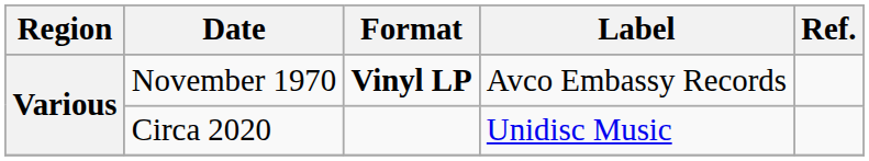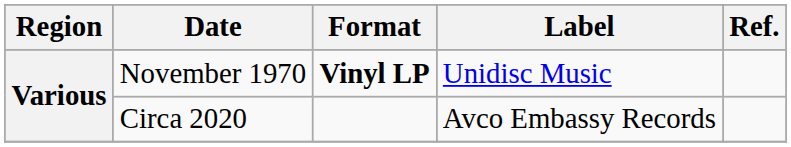 <table class="wikitable plainrowheaders">
 <tr>
 <th scope="col">Region</th>
 <th scope="col">Date</th>
 <th scope="col">Format</th>
 <th scope="col">Label</th>
 <th scope="col">Ref.</th>
 </tr>
 <tr>
 <th scope="row" rowspan="2">Various</th>
 <td>November 1970</td>
 <td><strong>Vinyl LP</strong></td>
-<td>Avco Embassy Records</td>
+<td><a href='#'>Unidisc Music</a></td>
 <td></td>
 </tr>
 <tr>
 <td>Circa 2020</td>
 <td></td>
-<td><a href='#'>Unidisc Music</a></td>
+<td>Avco Embassy Records</td>
 <td></td>
 </tr>
 <tr>
 </tr>
 </table>
